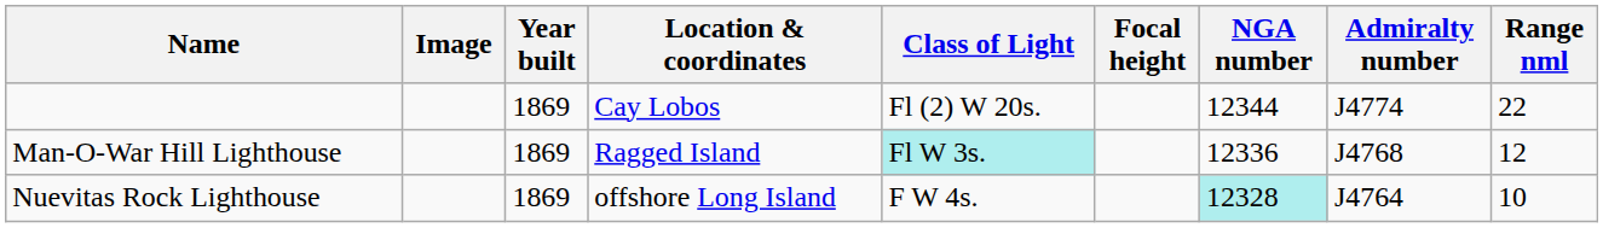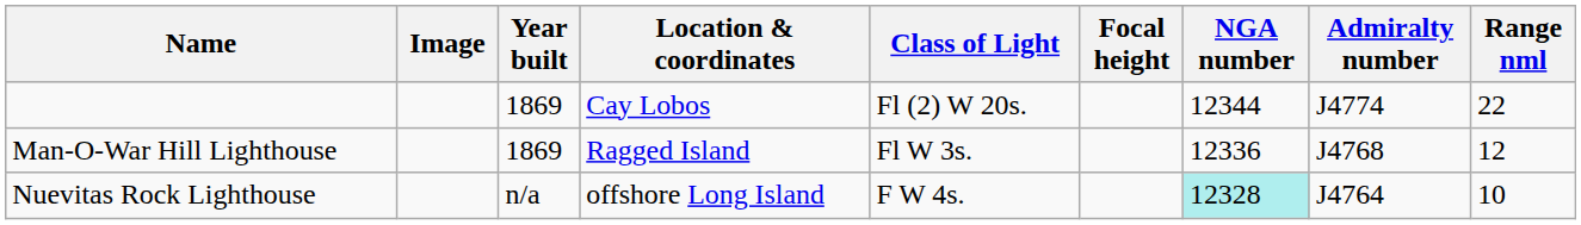 <table class="wikitable sortable" style="width:100%">
 <tr>
 <th>Name</th>
 <th>Image</th>
 <th>Year<br>built</th>
 <th>Location &<br> coordinates</th>
 <th><a href='#'>Class of Light</a><br></th>
 <th>Focal<br>height<br></th>
 <th><a href='#'>NGA</a><br>number<br></th>
 <th><a href='#'>Admiralty</a><br>number<br></th>
 <th>Range<br><a href='#'>nml</a><br></th>
 </tr>
 <tr>
 <td></td>
 <td></td>
 <td>1869</td>
 <td><a href='#'>Cay Lobos</a><br></td>
 <td>Fl (2) W 20s.</td>
 <td></td>
 <td>12344</td>
 <td>J4774</td>
 <td>22</td>
 </tr>
 <tr>
 <td>Man-O-War Hill Lighthouse</td>
 <td></td>
 <td>1869</td>
 <td><a href='#'>Ragged Island</a><br> </td>
-<td style="background: paleturquoise;">Fl W 3s.</td>
+<td>Fl W 3s.</td>
 <td></td>
 <td>12336</td>
 <td>J4768</td>
 <td>12</td>
 </tr>
 <tr>
 <td>Nuevitas Rock Lighthouse</td>
 <td></td>
-<td>1869</td>
+<td>n/a</td>
 <td>offshore <a href='#'>Long Island</a><br> </td>
 <td>F W 4s.</td>
 <td></td>
 <td style="background: paleturquoise;">12328</td>
 <td>J4764</td>
 <td>10</td>
 </tr>
 </table>
